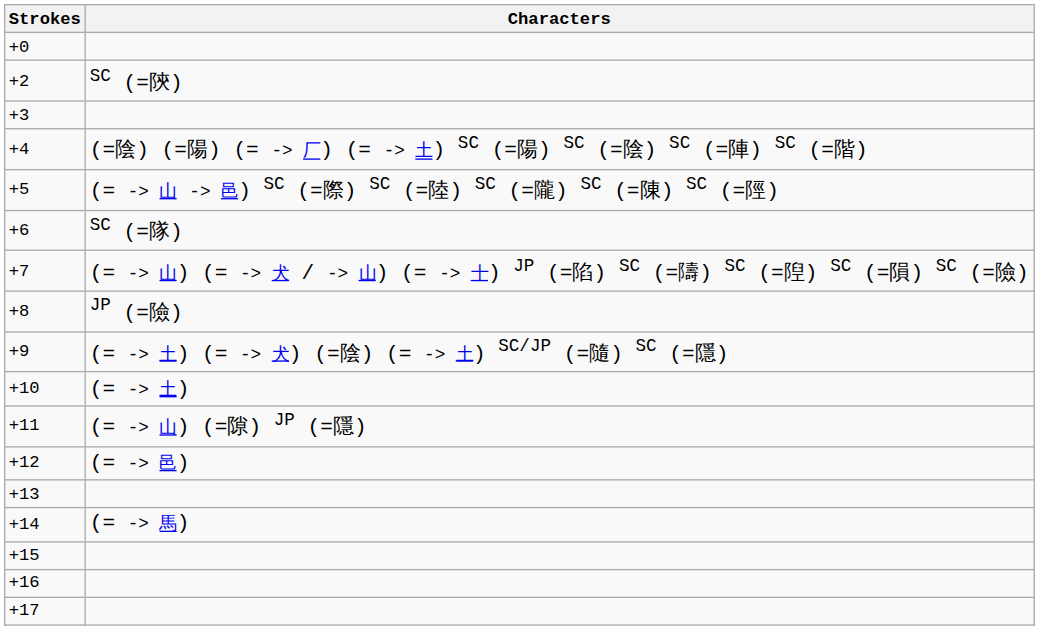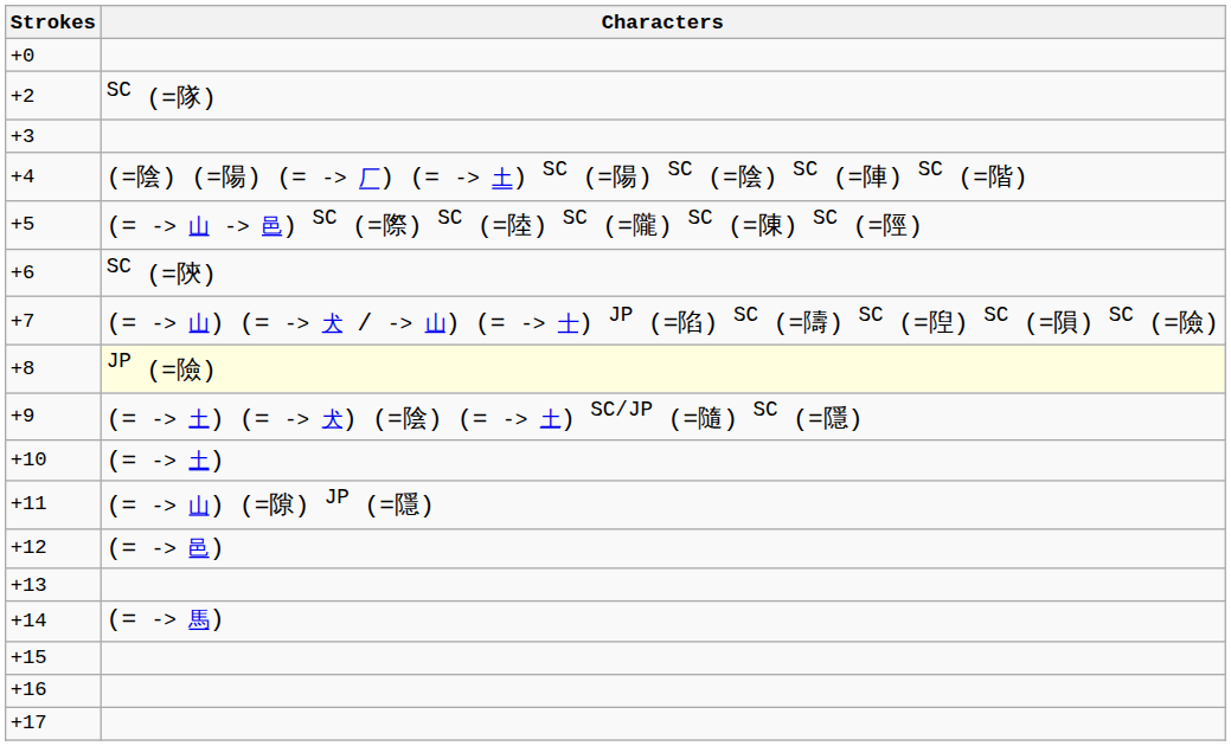 <table class="wikitable">
 <tr>
 <th>Strokes</th>
 <th>Characters</th>
 </tr>
 <tr>
 <td>+0</td>
 <td style="font-size: large;"> </td>
 </tr>
 <tr>
 <td>+2</td>
-<td style="font-size: large;">           <sup>SC</sup> (=陝)</td>
+<td style="font-size: large;"> <sup>SC</sup> (=隊)</td>
 </tr>
 <tr>
 <td>+3</td>
 <td style="font-size: large;">    </td>
 </tr>
 <tr>
 <td>+4</td>
 <td style="font-size: large;"> (=陰)  (=陽)   (= <small>-> <a href='#'>厂</a></small>)        (= <small>-> <a href='#'>土</a></small>)    <sup>SC</sup> (=陽) <sup>SC</sup> (=陰) <sup>SC</sup> (=陣) <sup>SC</sup> (=階)</td>
 </tr>
 <tr>
 <td>+5</td>
 <td style="font-size: large;">        (= <small>-> <a href='#'>山</a></small>  <small>-> <a href='#'>邑</a></small>)       <sup>SC</sup> (=際) <sup>SC</sup> (=陸) <sup>SC</sup> (=隴) <sup>SC</sup> (=陳) <sup>SC</sup> (=陘)</td>
 </tr>
 <tr>
 <td>+6</td>
-<td style="font-size: large;"> <sup>SC</sup> (=隊)</td>
+<td style="font-size: large;">           <sup>SC</sup> (=陝)</td>
 </tr>
 <tr>
 <td>+7</td>
 <td style="font-size: large;">  (= <small>-> <a href='#'>山</a></small>)     (= <small>-> <a href='#'>犬</a></small> /  <small>-> <a href='#'>山</a></small>)   (= <small>-> <a href='#'>十</a></small>)       <sup>JP</sup> (=陷) <sup>SC</sup> (=隯) <sup>SC</sup> (=隉) <sup>SC</sup> (=隕) <sup>SC</sup> (=險)</td>
 </tr>
 <tr>
 <td>+8</td>
-<td style="font-size: large;">                 <sup>JP</sup> (=險)</td>
+<td style="background: lightyellow; font-size: large;">                 <sup>JP</sup> (=險)</td>
 </tr>
 <tr>
 <td>+9</td>
 <td style="font-size: large;"> (= <small>-> <a href='#'>土</a></small>)     (= <small>-> <a href='#'>犬</a></small>)    (=陰)   (= <small>-> <a href='#'>土</a></small>)           <sup>SC/JP</sup> (=隨) <sup>SC</sup> (=隱)</td>
 </tr>
 <tr>
 <td>+10</td>
 <td style="font-size: large;">      (= <small>-> <a href='#'>土</a></small>)   </td>
 </tr>
 <tr>
 <td>+11</td>
 <td style="font-size: large;">    (= <small>-> <a href='#'>山</a></small>)   (=隙) <sup>JP</sup> (=隱) </td>
 </tr>
 <tr>
 <td>+12</td>
 <td style="font-size: large;">  (= <small>-> <a href='#'>邑</a></small>)  </td>
 </tr>
 <tr>
 <td>+13</td>
 <td style="font-size: large;">     </td>
 </tr>
 <tr>
 <td>+14</td>
 <td style="font-size: large;">       (= <small>-> <a href='#'>馬</a></small>)</td>
 </tr>
 <tr>
 <td>+15</td>
 <td style="font-size: large;"></td>
 </tr>
 <tr>
 <td>+16</td>
 <td style="font-size: large;"></td>
 </tr>
 <tr>
 <td>+17</td>
 <td style="font-size: large;"></td>
 </tr>
 </table>
